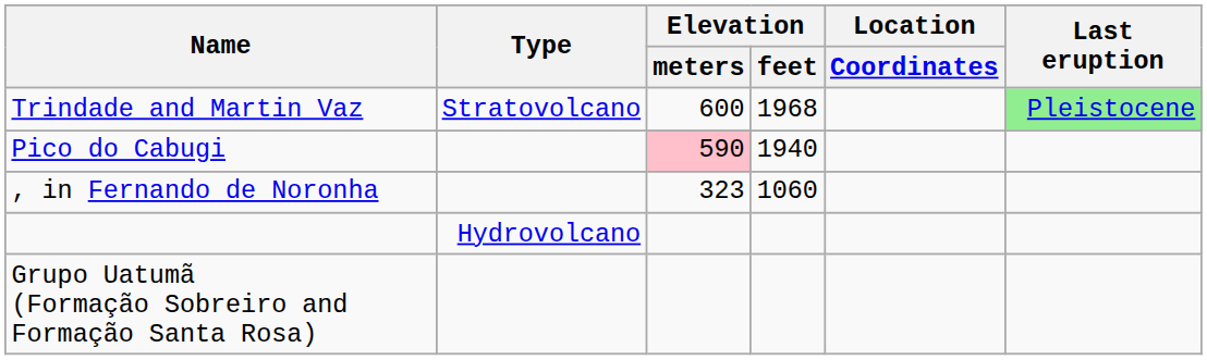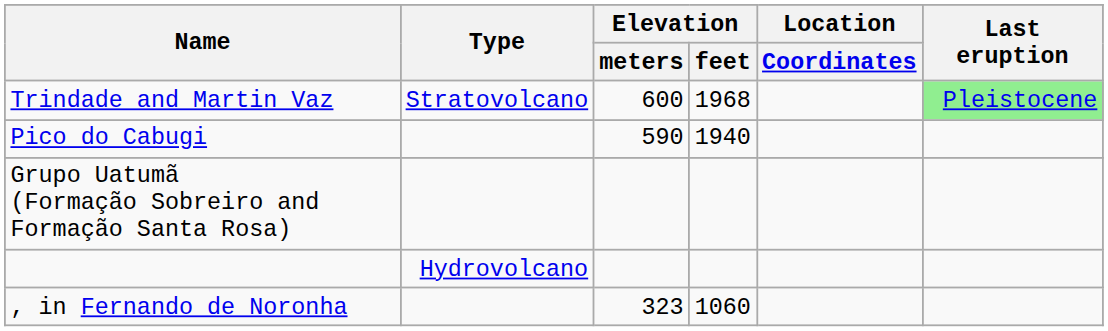 <table class="wikitable sortable" style="text-align:right;">
 <tr style="text-align:center;">
 <th rowspan="2">Name</th>
 <th rowspan="2">Type</th>
 <th colspan="2">Elevation</th>
 <th>Location</th>
 <th rowspan="2">Last eruption</th>
 </tr>
 <tr style="text-align:center;">
 <th>meters</th>
 <th>feet</th>
 <th><a href='#'>Coordinates</a></th>
 </tr>
 <tr>
 <td align="left"><a href='#'>Trindade and Martin Vaz</a></td>
 <td><a href='#'>Stratovolcano</a></td>
 <td>600</td>
 <td>1968</td>
 <td></td>
 <td style="background: lightgreen;"><a href='#'>Pleistocene</a></td>
 </tr>
 <tr>
 <td align="left"><a href='#'>Pico do Cabugi</a></td>
 <td></td>
-<td style="background: pink;">590</td>
+<td>590</td>
 <td>1940</td>
 <td></td>
 <td></td>
 </tr>
 <tr>
-<td align="left">, in <a href='#'>Fernando de Noronha</a></td>
+<td align="left">Grupo Uatumã<br>(Formação Sobreiro and Formação Santa Rosa)</td>
 <td></td>
-<td>323</td>
-<td>1060</td>
+<td></td>
+<td></td>
 <td></td>
 <td></td>
 </tr>
 <tr>
 <td align="left"></td>
 <td><a href='#'>Hydrovolcano</a></td>
 <td></td>
 <td></td>
 <td></td>
 <td></td>
 </tr>
 <tr>
-<td align="left">Grupo Uatumã<br>(Formação Sobreiro and Formação Santa Rosa)</td>
+<td align="left">, in <a href='#'>Fernando de Noronha</a></td>
 <td></td>
-<td></td>
-<td></td>
+<td>323</td>
+<td>1060</td>
 <td></td>
 <td></td>
 </tr>
 </table>
